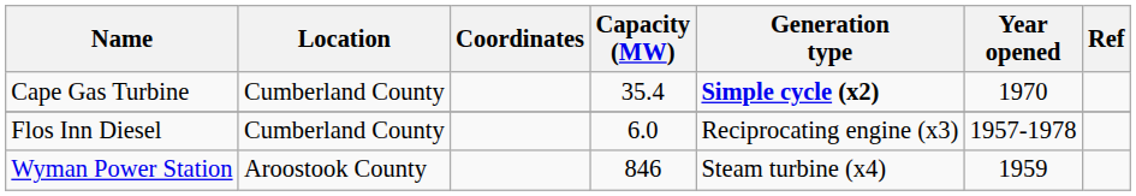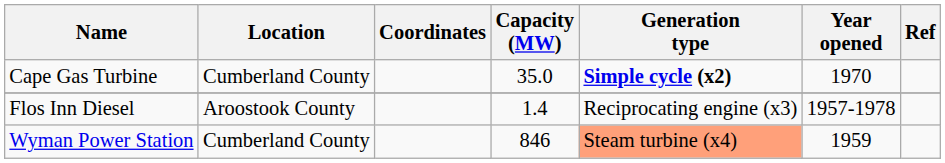 <table class="wikitable sortable">
 <tr>
 <th>Name</th>
 <th>Location</th>
 <th>Coordinates</th>
 <th>Capacity<br>(<a href='#'>MW</a>)</th>
 <th>Generation<br>type</th>
 <th>Year<br>opened</th>
 <th>Ref</th>
 </tr>
 <tr>
 <td>Cape Gas Turbine</td>
 <td>Cumberland County</td>
 <td></td>
-<td align="center">35.4</td>
+<td align="center">35.0</td>
 <td><strong><a href='#'>Simple cycle</a> (x2)</strong></td>
 <td align="center">1970</td>
 <td></td>
 </tr>
 <tr | Caribou Generation Station || Aroostook County || >
 </tr>
 <tr>
 <td>Flos Inn Diesel</td>
-<td>Cumberland County</td>
+<td>Aroostook County</td>
 <td></td>
-<td align="center">6.0</td>
+<td align="center">1.4</td>
 <td>Reciprocating engine (x3)</td>
 <td align="center">1957-1978</td>
 <td></td>
 </tr>
 <tr>
 <td><a href='#'>Wyman Power Station</a></td>
-<td>Aroostook County</td>
+<td>Cumberland County</td>
 <td></td>
 <td align="center">846</td>
-<td>Steam turbine (x4)</td>
+<td style="background: lightsalmon;">Steam turbine (x4)</td>
 <td align="center">1959</td>
 <td></td>
 </tr>
 </table>
